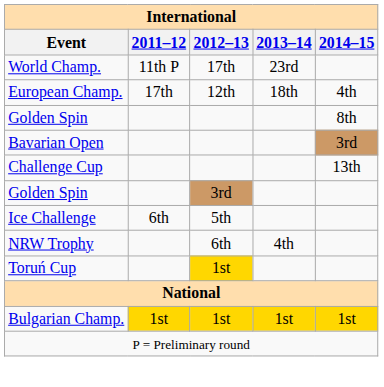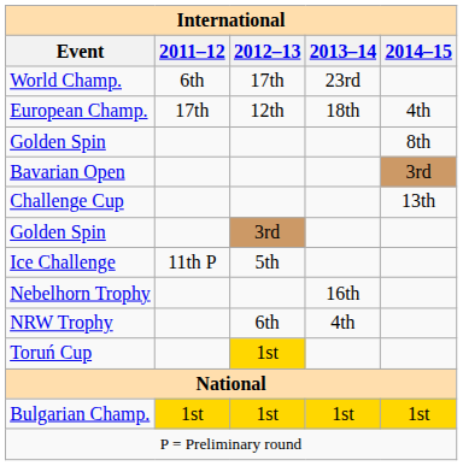 <table class="wikitable" style="text-align:center">
 <tr>
 <th style="background-color: #ffdead; " colspan=5 align=center>International</th>
 </tr>
 <tr>
 <th>Event</th>
 <th><a href='#'>2011–12</a></th>
 <th><a href='#'>2012–13</a></th>
 <th><a href='#'>2013–14</a></th>
 <th><a href='#'>2014–15</a></th>
 </tr>
 <tr>
 <td align=left><a href='#'>World Champ.</a></td>
-<td>11th P</td>
+<td>6th</td>
 <td>17th</td>
 <td>23rd</td>
 <td></td>
 </tr>
 <tr>
 <td align=left><a href='#'>European Champ.</a></td>
 <td>17th</td>
 <td>12th</td>
 <td>18th</td>
 <td>4th</td>
 </tr>
 <tr>
 <td align=left> <a href='#'>Golden Spin</a></td>
 <td></td>
 <td></td>
 <td></td>
 <td>8th</td>
 </tr>
 <tr>
 <td align=left><a href='#'>Bavarian Open</a></td>
 <td></td>
 <td></td>
 <td></td>
 <td bgcolor=cc9966>3rd</td>
 </tr>
 <tr>
 <td align=left><a href='#'>Challenge Cup</a></td>
 <td></td>
 <td></td>
 <td></td>
 <td>13th</td>
 </tr>
 <tr>
 <td align=left><a href='#'>Golden Spin</a></td>
 <td></td>
 <td bgcolor=cc9966>3rd</td>
 <td></td>
 <td></td>
 </tr>
 <tr>
 <td align=left><a href='#'>Ice Challenge</a></td>
-<td>6th</td>
+<td>11th P</td>
 <td>5th</td>
 <td></td>
+<td></td>
+</tr>
+<tr>
+<td align=left><a href='#'>Nebelhorn Trophy</a></td>
+<td></td>
+<td></td>
+<td>16th</td>
 <td></td>
 </tr>
 <tr>
 <td align=left><a href='#'>NRW Trophy</a></td>
 <td></td>
 <td>6th</td>
 <td>4th</td>
 <td></td>
 </tr>
 <tr>
 <td align=left><a href='#'>Toruń Cup</a></td>
 <td></td>
 <td bgcolor=gold>1st</td>
 <td></td>
 <td></td>
 </tr>
 <tr>
 <th style="background-color: #ffdead; " colspan=5 align=center>National</th>
 </tr>
 <tr>
 <td align=left><a href='#'>Bulgarian Champ.</a></td>
 <td bgcolor=gold>1st</td>
 <td bgcolor=gold>1st</td>
 <td bgcolor=gold>1st</td>
 <td bgcolor=gold>1st</td>
 </tr>
 <tr>
 <td colspan=5 align=center><small> P = Preliminary round </small></td>
 </tr>
 </table>
